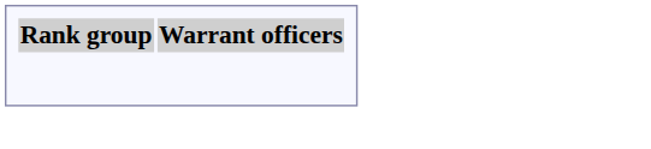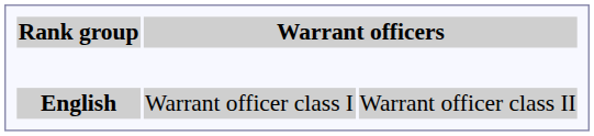 <table style="border:1px solid #8888aa; background-color:#f7f8ff; padding:5px; font-size:95%; margin: 0px 12px 12px 0px;">
 <tr style="background:#cfcfcf;">
 <th>Rank group</th>
 <th colspan=2>Warrant officers</th>
 </tr>
 <tr style="text-align:center;">
 <td rowspan=2><strong></strong></td>
 <td></td>
 <td></td>
 </tr>
 <tr style="text-align:center;">
 <td></td>
 <td></td>
 </tr>
 <tr style="text-align:center;">
 <td rowspan=2><strong></strong></td>
 <td></td>
 <td></td>
 </tr>
 <tr style="text-align:center;">
 <td></td>
 <td></td>
 </tr>
 <tr style="text-align:center;">
 <td rowspan=2><strong></strong></td>
 <td></td>
 <td></td>
 </tr>
 <tr style="text-align:center;">
 <td></td>
 <td></td>
 </tr>
+<tr style="background:#cfcfcf;">
+<th>English</th>
+<td>Warrant officer class I</td>
+<td>Warrant officer class II</td>
+</tr>
 </table>
